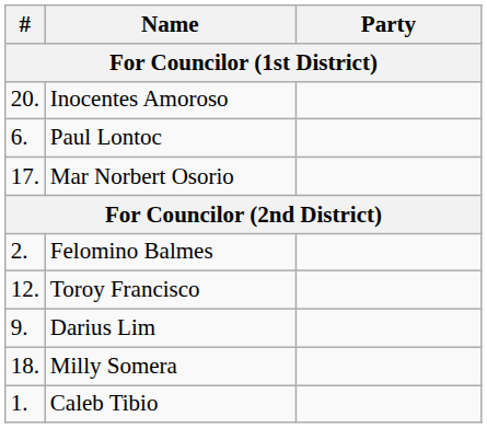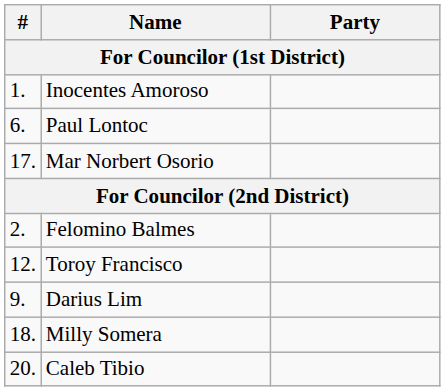 <table class=wikitable style="font-size:90%">
 <tr>
 <th>#</th>
 <th width=150px>Name</th>
 <th colspan=2 width=110px>Party</th>
 </tr>
 <tr>
 <th colspan="4">For Councilor (1st District)</th>
 </tr>
 <tr>
-<td>20.</td>
+<td>1.</td>
 <td>Inocentes Amoroso</td>
 <td></td>
 </tr>
 <tr>
 <td>6.</td>
 <td>Paul Lontoc</td>
 <td></td>
 </tr>
 <tr>
 <td>17.</td>
 <td>Mar Norbert Osorio</td>
 <td></td>
 </tr>
 <tr>
 <th colspan="4">For Councilor (2nd District)</th>
 </tr>
 <tr>
 <td>2.</td>
 <td>Felomino Balmes</td>
 <td></td>
 </tr>
 <tr>
 <td>12.</td>
 <td>Toroy Francisco</td>
 <td></td>
 </tr>
 <tr>
 <td>9.</td>
 <td>Darius Lim</td>
 <td></td>
 </tr>
 <tr>
 <td>18.</td>
 <td>Milly Somera</td>
 <td></td>
 </tr>
 <tr>
-<td>1.</td>
+<td>20.</td>
 <td>Caleb Tibio</td>
 <td></td>
 </tr>
 </table>
